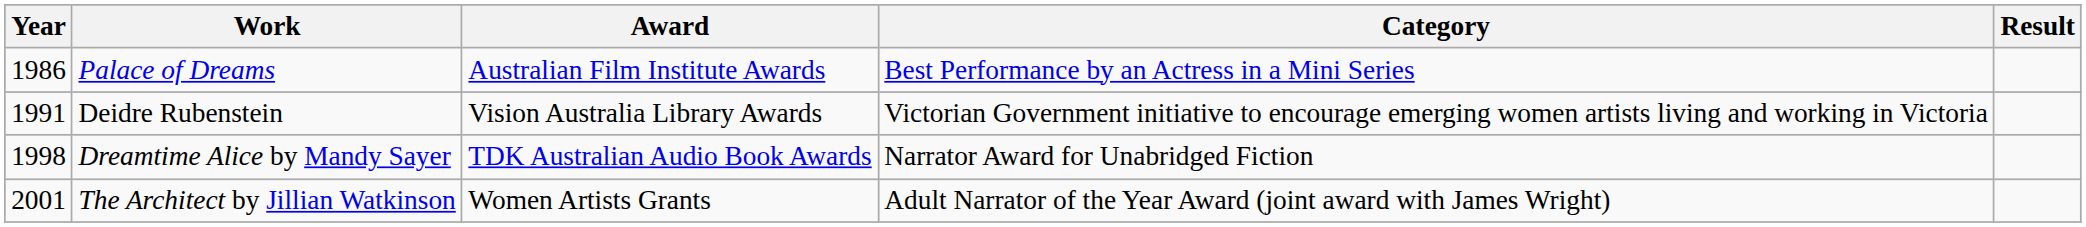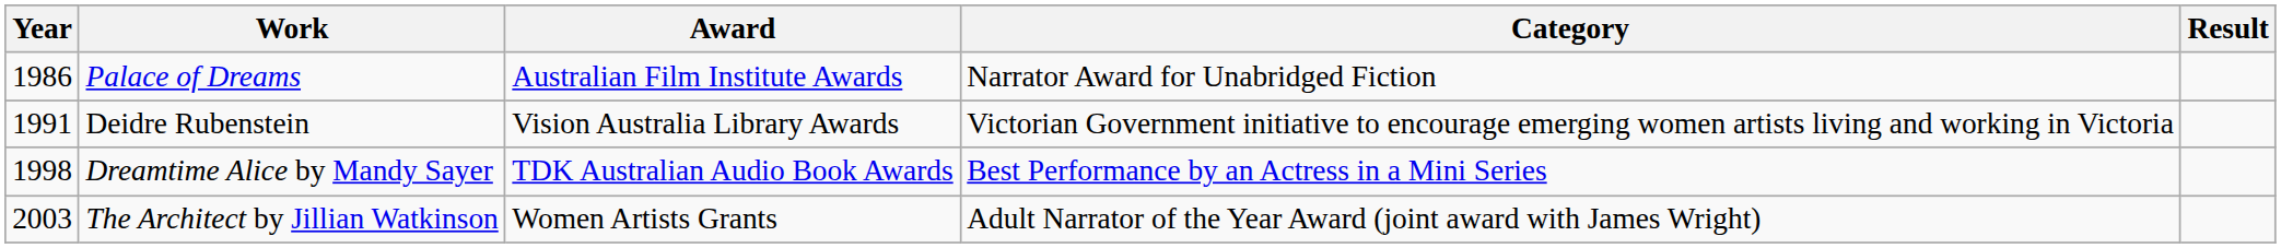 <table class=wikitable>
 <tr>
 <th>Year</th>
 <th>Work</th>
 <th>Award</th>
 <th>Category</th>
 <th>Result</th>
 </tr>
 <tr>
 <td>1986</td>
 <td><em><a href='#'>Palace of Dreams</a></em></td>
 <td><a href='#'>Australian Film Institute Awards</a></td>
-<td><a href='#'>Best Performance by an Actress in a Mini Series</a></td>
+<td>Narrator Award for Unabridged Fiction</td>
 <td></td>
 </tr>
 <tr>
 <td>1991</td>
 <td>Deidre Rubenstein</td>
 <td>Vision Australia Library Awards</td>
 <td>Victorian Government initiative to encourage emerging women artists living and working in Victoria</td>
 <td></td>
 </tr>
 <tr>
 <td>1998</td>
 <td><em>Dreamtime Alice</em> by <a href='#'>Mandy Sayer</a></td>
 <td><a href='#'>TDK Australian Audio Book Awards</a></td>
-<td>Narrator Award for Unabridged Fiction</td>
+<td><a href='#'>Best Performance by an Actress in a Mini Series</a></td>
 <td></td>
 </tr>
 <tr>
-<td>2001</td>
+<td>2003</td>
 <td><em>The Architect</em> by <a href='#'>Jillian Watkinson</a></td>
 <td>Women Artists Grants</td>
 <td>Adult Narrator of the Year Award (joint award with James Wright)</td>
 <td></td>
 </tr>
 </table>
